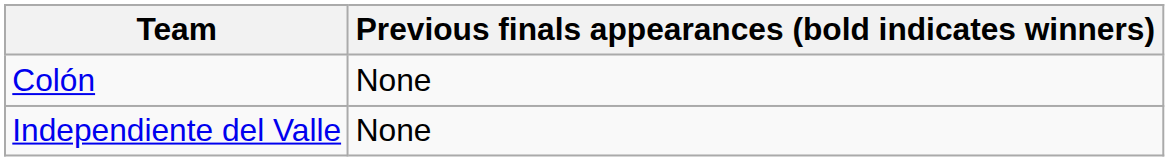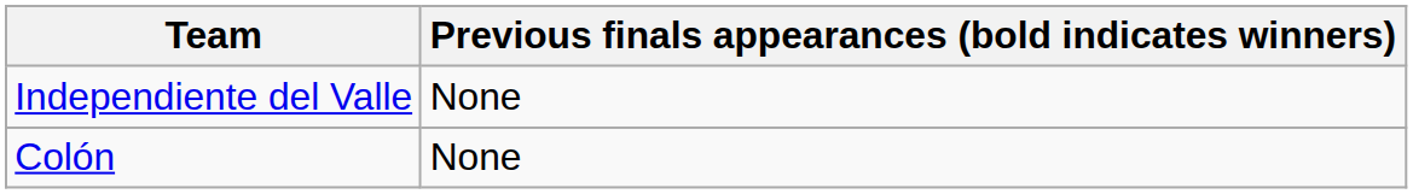 <table class="wikitable">
 <tr>
 <th>Team</th>
 <th>Previous finals appearances (bold indicates winners)</th>
 </tr>
 <tr>
+<td> <a href='#'>Independiente del Valle</a></td>
+<td>None</td>
+</tr>
+<tr>
 <td> <a href='#'>Colón</a></td>
 <td>None</td>
 </tr>
-<tr>
-<td> <a href='#'>Independiente del Valle</a></td>
-<td>None</td>
-</tr>
 </table>
